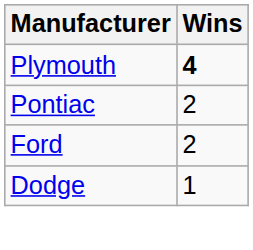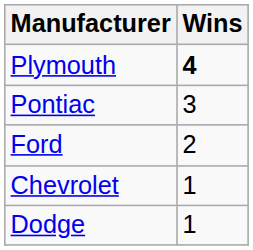 <table class="wikitable">
 <tr>
 <th>Manufacturer</th>
 <th>Wins</th>
 </tr>
 <tr>
 <td><a href='#'>Plymouth</a></td>
 <td><strong>4</strong></td>
 </tr>
 <tr>
 <td><a href='#'>Pontiac</a></td>
-<td>2</td>
+<td>3</td>
 </tr>
 <tr>
 <td><a href='#'>Ford</a></td>
 <td>2</td>
 </tr>
 <tr>
+<td><a href='#'>Chevrolet</a></td>
+<td>1</td>
+</tr>
+<tr>
 <td><a href='#'>Dodge</a></td>
 <td>1</td>
 </tr>
 </table>
